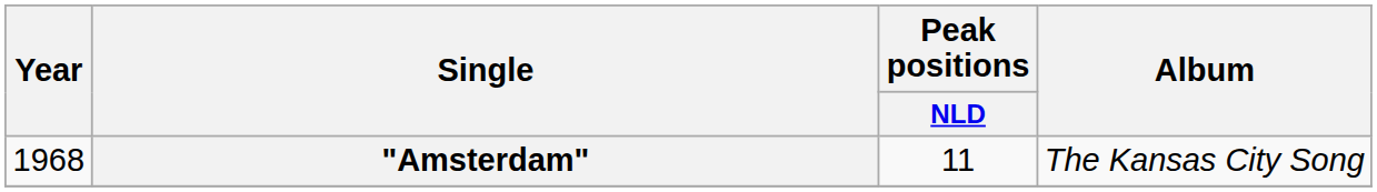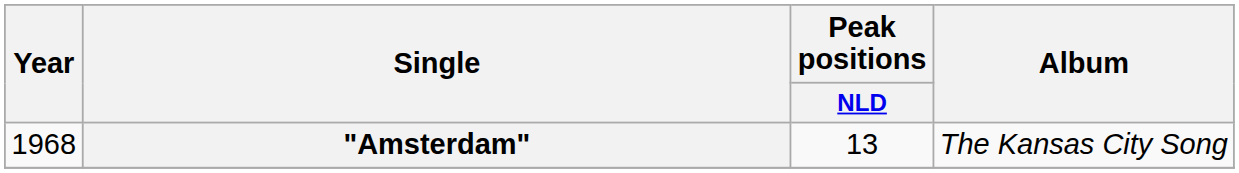 <table class="wikitable plainrowheaders" style="text-align:center;">
 <tr>
 <th rowspan="2">Year</th>
 <th rowspan="2" style="width:24em;">Single</th>
 <th>Peak positions</th>
 <th rowspan="2">Album</th>
 </tr>
 <tr style="font-size:smaller;">
 <th width="65"><a href='#'>NLD</a></th>
 </tr>
 <tr>
 <td>1968</td>
 <th scope="row">"Amsterdam"</th>
-<td>11</td>
+<td>13</td>
 <td align="left"><em>The Kansas City Song</em></td>
 </tr>
 <tr>
 </tr>
 </table>
